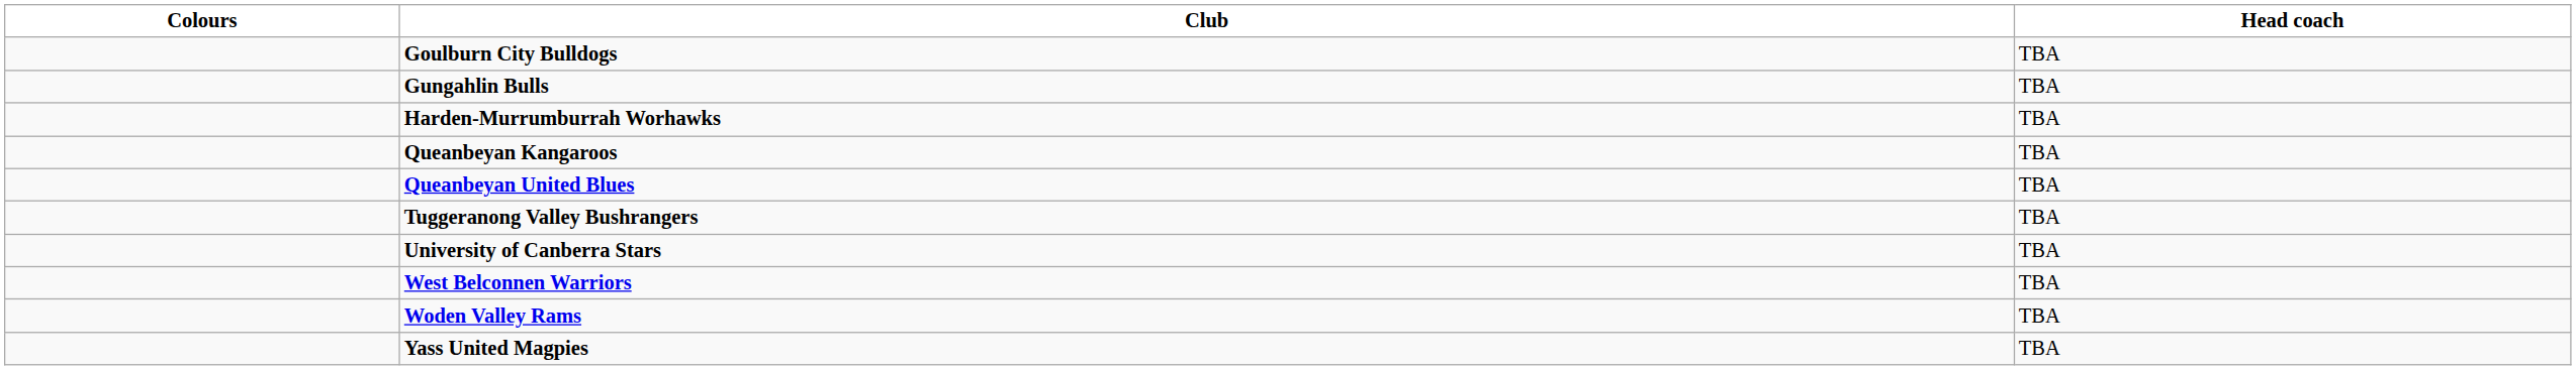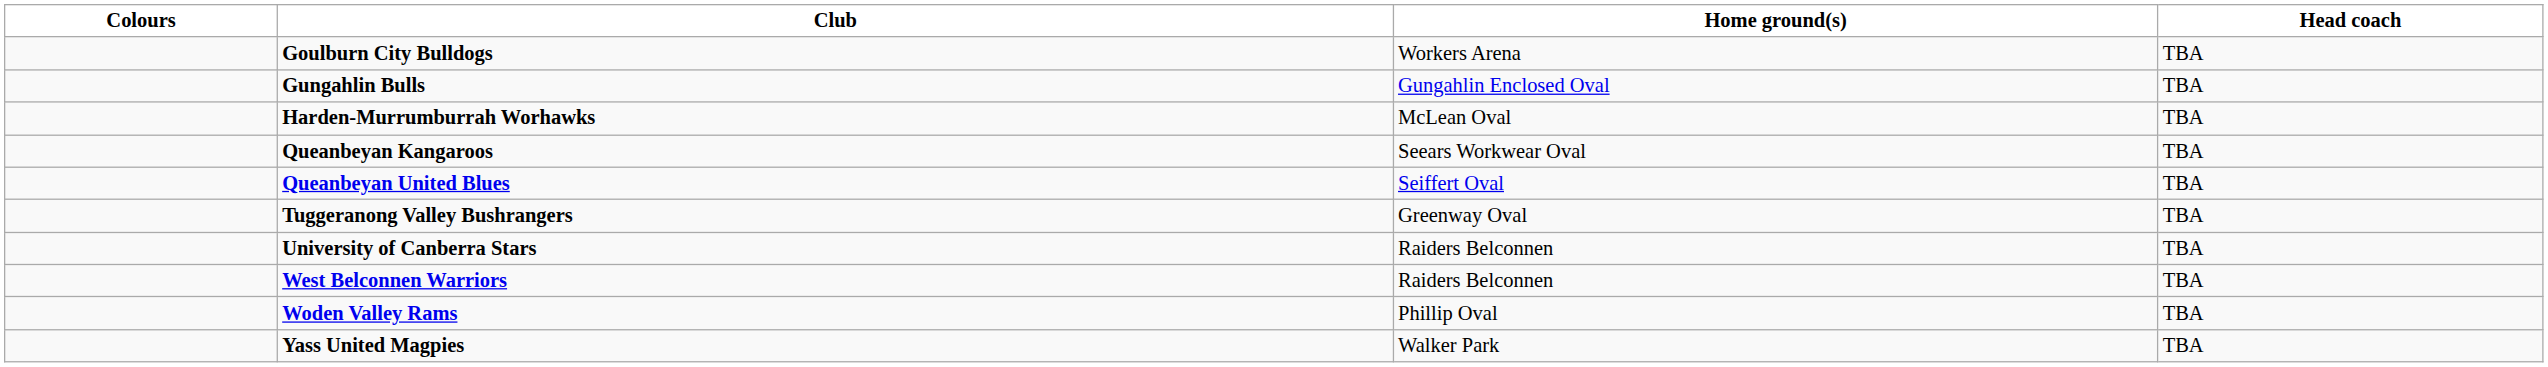 <table class="wikitable" style="width:100%; text-align:left">
 <tr>
 <th style="background:white">Colours</th>
 <th style="background:white">Club</th>
+<th style="background:white">Home ground(s)</th>
 <th style="background:white">Head coach</th>
 </tr>
 <tr>
 <td style="text-align:center"></td>
 <td><strong>Goulburn City Bulldogs</strong></td>
+<td>Workers Arena</td>
 <td>TBA</td>
 </tr>
 <tr>
 <td style="text-align:center"></td>
 <td><strong>Gungahlin Bulls</strong></td>
+<td><a href='#'>Gungahlin Enclosed Oval</a></td>
 <td>TBA</td>
 </tr>
 <tr>
 <td style="text-align:center"></td>
 <td><strong>Harden-Murrumburrah Worhawks</strong></td>
+<td>McLean Oval</td>
 <td>TBA</td>
 </tr>
 <tr>
 <td style="text-align:center"></td>
 <td><strong>Queanbeyan Kangaroos</strong></td>
+<td>Seears Workwear Oval</td>
 <td>TBA</td>
 </tr>
 <tr>
 <td style="text-align:center"></td>
 <td><a href='#'><strong>Queanbeyan United Blues</strong></a></td>
+<td><a href='#'>Seiffert Oval</a></td>
 <td>TBA</td>
 </tr>
 <tr>
 <td style="text-align:center"></td>
 <td><strong>Tuggeranong Valley Bushrangers</strong></td>
+<td>Greenway Oval</td>
 <td>TBA</td>
 </tr>
 <tr>
 <td style="text-align:center"></td>
 <td><strong>University of Canberra Stars</strong></td>
+<td>Raiders Belconnen</td>
 <td>TBA</td>
 </tr>
 <tr>
 <td style="text-align:center"></td>
 <td><strong><a href='#'>West Belconnen Warriors</a></strong></td>
+<td>Raiders Belconnen</td>
 <td>TBA</td>
 </tr>
 <tr>
 <td style="text-align:center"></td>
 <td><strong><a href='#'>Woden Valley Rams</a></strong></td>
+<td>Phillip Oval</td>
 <td>TBA</td>
 </tr>
 <tr>
 <td style="text-align:center"></td>
 <td><strong>Yass United Magpies</strong></td>
+<td>Walker Park</td>
 <td>TBA</td>
 </tr>
 </table>
